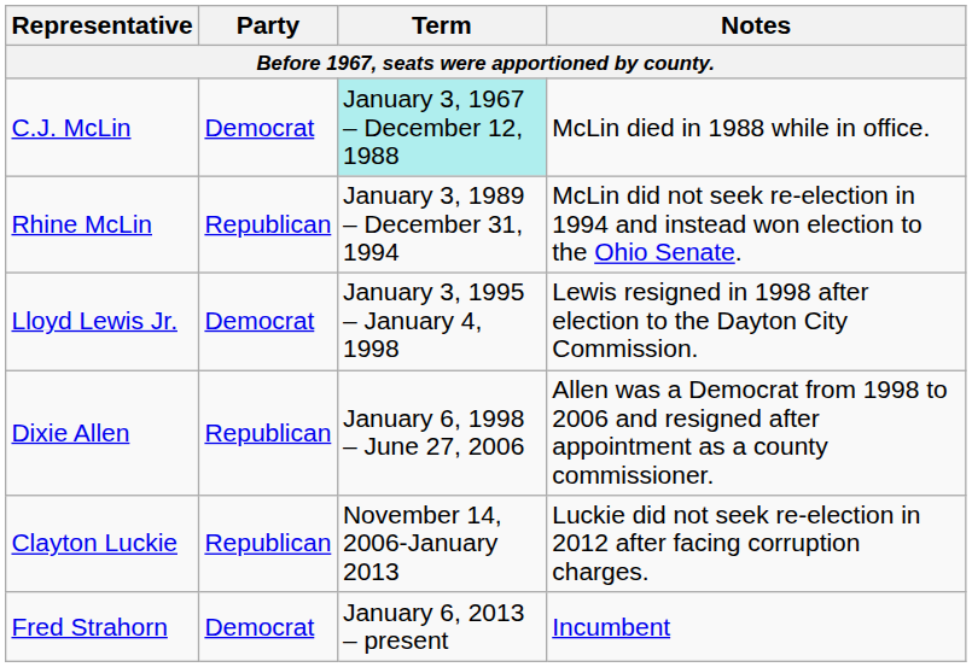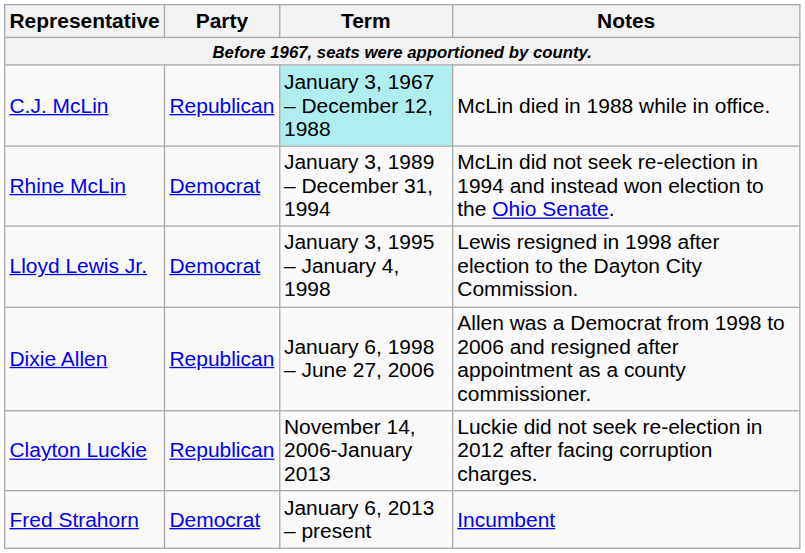 <table class=wikitable>
 <tr valign=bottom>
 <th>Representative</th>
 <th>Party</th>
 <th>Term</th>
 <th>Notes</th>
 </tr>
 <tr>
 <th colspan=5 style="font-size: 80%;"><em>Before 1967, seats were apportioned by county.</em></th>
 </tr>
 <tr>
 <td><a href='#'>C.J. McLin</a></td>
-<td><a href='#'>Democrat</a></td>
+<td><a href='#'>Republican</a></td>
 <td style="background: paleturquoise;">January 3, 1967 – December 12, 1988</td>
 <td>McLin died in 1988 while in office.</td>
 </tr>
 <tr>
 <td><a href='#'>Rhine McLin</a></td>
-<td><a href='#'>Republican</a></td>
+<td><a href='#'>Democrat</a></td>
 <td>January 3, 1989 – December 31, 1994</td>
 <td>McLin did not seek re-election in 1994 and instead won election to the <a href='#'>Ohio Senate</a>.</td>
 </tr>
 <tr>
 <td><a href='#'>Lloyd Lewis Jr.</a></td>
 <td><a href='#'>Democrat</a></td>
 <td>January 3, 1995 – January 4, 1998</td>
 <td>Lewis resigned in 1998 after election to the Dayton City Commission.</td>
 </tr>
 <tr>
 <td><a href='#'>Dixie Allen</a></td>
 <td><a href='#'>Republican</a></td>
 <td>January 6, 1998 – June 27, 2006</td>
 <td>Allen was a Democrat from 1998 to 2006 and resigned after appointment as a county commissioner.</td>
 </tr>
 <tr>
 <td><a href='#'>Clayton Luckie</a></td>
 <td><a href='#'>Republican</a></td>
 <td>November 14, 2006-January 2013</td>
 <td>Luckie did not seek re-election in 2012 after facing corruption charges.</td>
 </tr>
 <tr>
 <td><a href='#'>Fred Strahorn</a></td>
 <td><a href='#'>Democrat</a></td>
 <td>January 6, 2013 – present</td>
 <td><a href='#'>Incumbent</a></td>
 </tr>
 </table>
